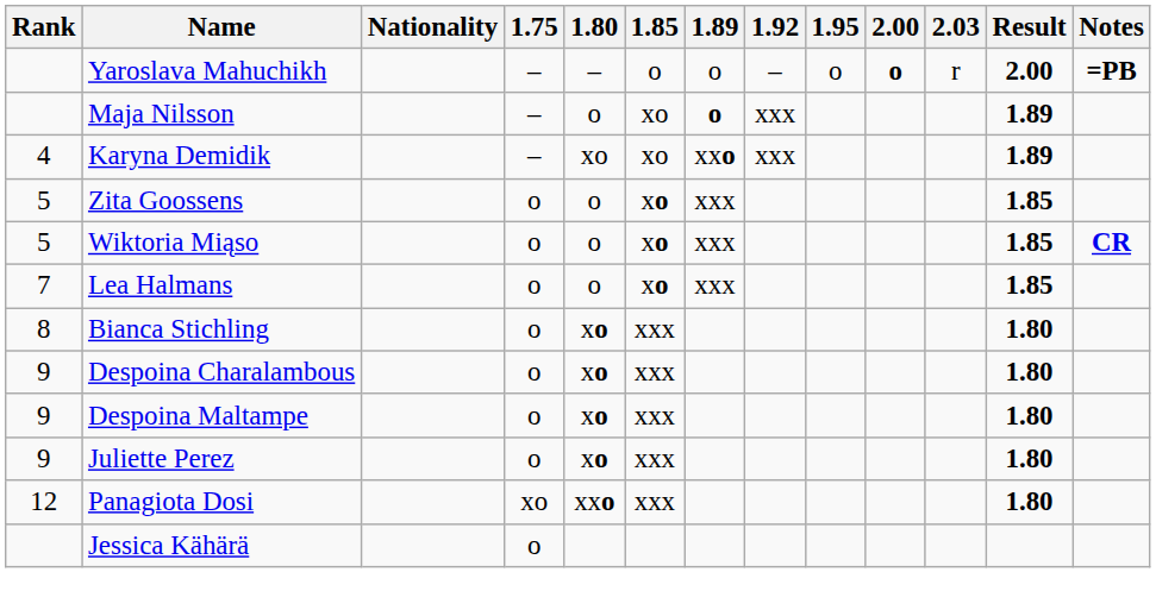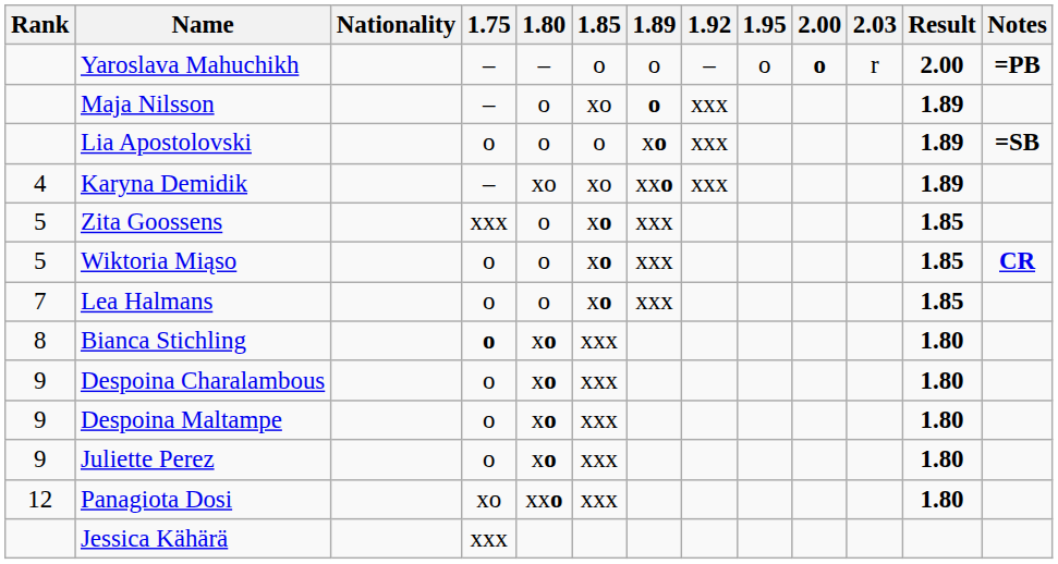 <table class="wikitable sortable" style="text-align:center">
 <tr>
 <th>Rank</th>
 <th>Name</th>
 <th>Nationality</th>
 <th>1.75</th>
 <th>1.80</th>
 <th>1.85</th>
 <th>1.89</th>
 <th>1.92</th>
 <th>1.95</th>
 <th>2.00</th>
 <th>2.03</th>
 <th>Result</th>
 <th>Notes</th>
 </tr>
 <tr>
 <td></td>
 <td align=left><a href='#'>Yaroslava Mahuchikh</a></td>
 <td align=left></td>
 <td>–</td>
 <td>–</td>
 <td>o</td>
 <td>o</td>
 <td>–</td>
 <td>o</td>
 <td><strong>o</strong></td>
 <td>r</td>
 <td><strong>2.00</strong></td>
 <td><strong>=PB</strong></td>
 </tr>
 <tr>
 <td></td>
 <td align=left><a href='#'>Maja Nilsson</a></td>
 <td align=left></td>
 <td>–</td>
 <td>o</td>
 <td>xo</td>
 <td><strong>o</strong></td>
 <td>xxx</td>
 <td></td>
 <td></td>
 <td></td>
 <td><strong>1.89</strong></td>
 <td></td>
 </tr>
 <tr>
+<td></td>
+<td align=left><a href='#'>Lia Apostolovski</a></td>
+<td align=left></td>
+<td>o</td>
+<td>o</td>
+<td>o</td>
+<td>x<strong>o</strong></td>
+<td>xxx</td>
+<td></td>
+<td></td>
+<td></td>
+<td><strong>1.89</strong></td>
+<td><strong>=SB</strong></td>
+</tr>
+<tr>
 <td>4</td>
 <td align=left><a href='#'>Karyna Demidik</a></td>
 <td align=left></td>
 <td>–</td>
 <td>xo</td>
 <td>xo</td>
 <td>xx<strong>o</strong></td>
 <td>xxx</td>
 <td></td>
 <td></td>
 <td></td>
 <td><strong>1.89</strong></td>
 <td></td>
 </tr>
 <tr>
 <td>5</td>
 <td align=left><a href='#'>Zita Goossens</a></td>
 <td align=left></td>
-<td>o</td>
+<td>xxx</td>
 <td>o</td>
 <td>x<strong>o</strong></td>
 <td>xxx</td>
 <td></td>
 <td></td>
 <td></td>
 <td></td>
 <td><strong>1.85</strong></td>
 <td></td>
 </tr>
 <tr>
 <td>5</td>
 <td align=left><a href='#'>Wiktoria Miąso</a></td>
 <td align=left></td>
 <td>o</td>
 <td>o</td>
 <td>x<strong>o</strong></td>
 <td>xxx</td>
 <td></td>
 <td></td>
 <td></td>
 <td></td>
 <td><strong>1.85</strong></td>
 <td><strong><a href='#'>CR</a></strong></td>
 </tr>
 <tr>
 <td>7</td>
 <td align=left><a href='#'>Lea Halmans</a></td>
 <td align=left></td>
 <td>o</td>
 <td>o</td>
 <td>x<strong>o</strong></td>
 <td>xxx</td>
 <td></td>
 <td></td>
 <td></td>
 <td></td>
 <td><strong>1.85</strong></td>
 <td></td>
 </tr>
 <tr>
 <td>8</td>
 <td align=left><a href='#'>Bianca Stichling</a></td>
 <td align=left></td>
-<td>o</td>
+<td><strong>o</strong></td>
 <td>x<strong>o</strong></td>
 <td>xxx</td>
 <td></td>
 <td></td>
 <td></td>
 <td></td>
 <td></td>
 <td><strong>1.80</strong></td>
 <td></td>
 </tr>
 <tr>
 <td>9</td>
 <td align=left><a href='#'>Despoina Charalambous</a></td>
 <td align=left></td>
 <td>o</td>
 <td>x<strong>o</strong></td>
 <td>xxx</td>
 <td></td>
 <td></td>
 <td></td>
 <td></td>
 <td></td>
 <td><strong>1.80</strong></td>
 <td></td>
 </tr>
 <tr>
 <td>9</td>
 <td align=left><a href='#'>Despoina Maltampe</a></td>
 <td align=left></td>
 <td>o</td>
 <td>x<strong>o</strong></td>
 <td>xxx</td>
 <td></td>
 <td></td>
 <td></td>
 <td></td>
 <td></td>
 <td><strong>1.80</strong></td>
 <td></td>
 </tr>
 <tr>
 <td>9</td>
 <td align=left><a href='#'>Juliette Perez</a></td>
 <td align=left></td>
 <td>o</td>
 <td>x<strong>o</strong></td>
 <td>xxx</td>
 <td></td>
 <td></td>
 <td></td>
 <td></td>
 <td></td>
 <td><strong>1.80</strong></td>
 <td></td>
 </tr>
 <tr>
 <td>12</td>
 <td align=left><a href='#'>Panagiota Dosi</a></td>
 <td align=left></td>
 <td>xo</td>
 <td>xx<strong>o</strong></td>
 <td>xxx</td>
 <td></td>
 <td></td>
 <td></td>
 <td></td>
 <td></td>
 <td><strong>1.80</strong></td>
 <td></td>
 </tr>
 <tr>
 <td></td>
 <td align=left><a href='#'>Jessica Kähärä</a></td>
 <td align=left></td>
-<td>o</td>
+<td>xxx</td>
 <td></td>
 <td></td>
 <td></td>
 <td></td>
 <td></td>
 <td></td>
 <td></td>
 <td><strong></strong></td>
 <td></td>
 </tr>
 </table>
